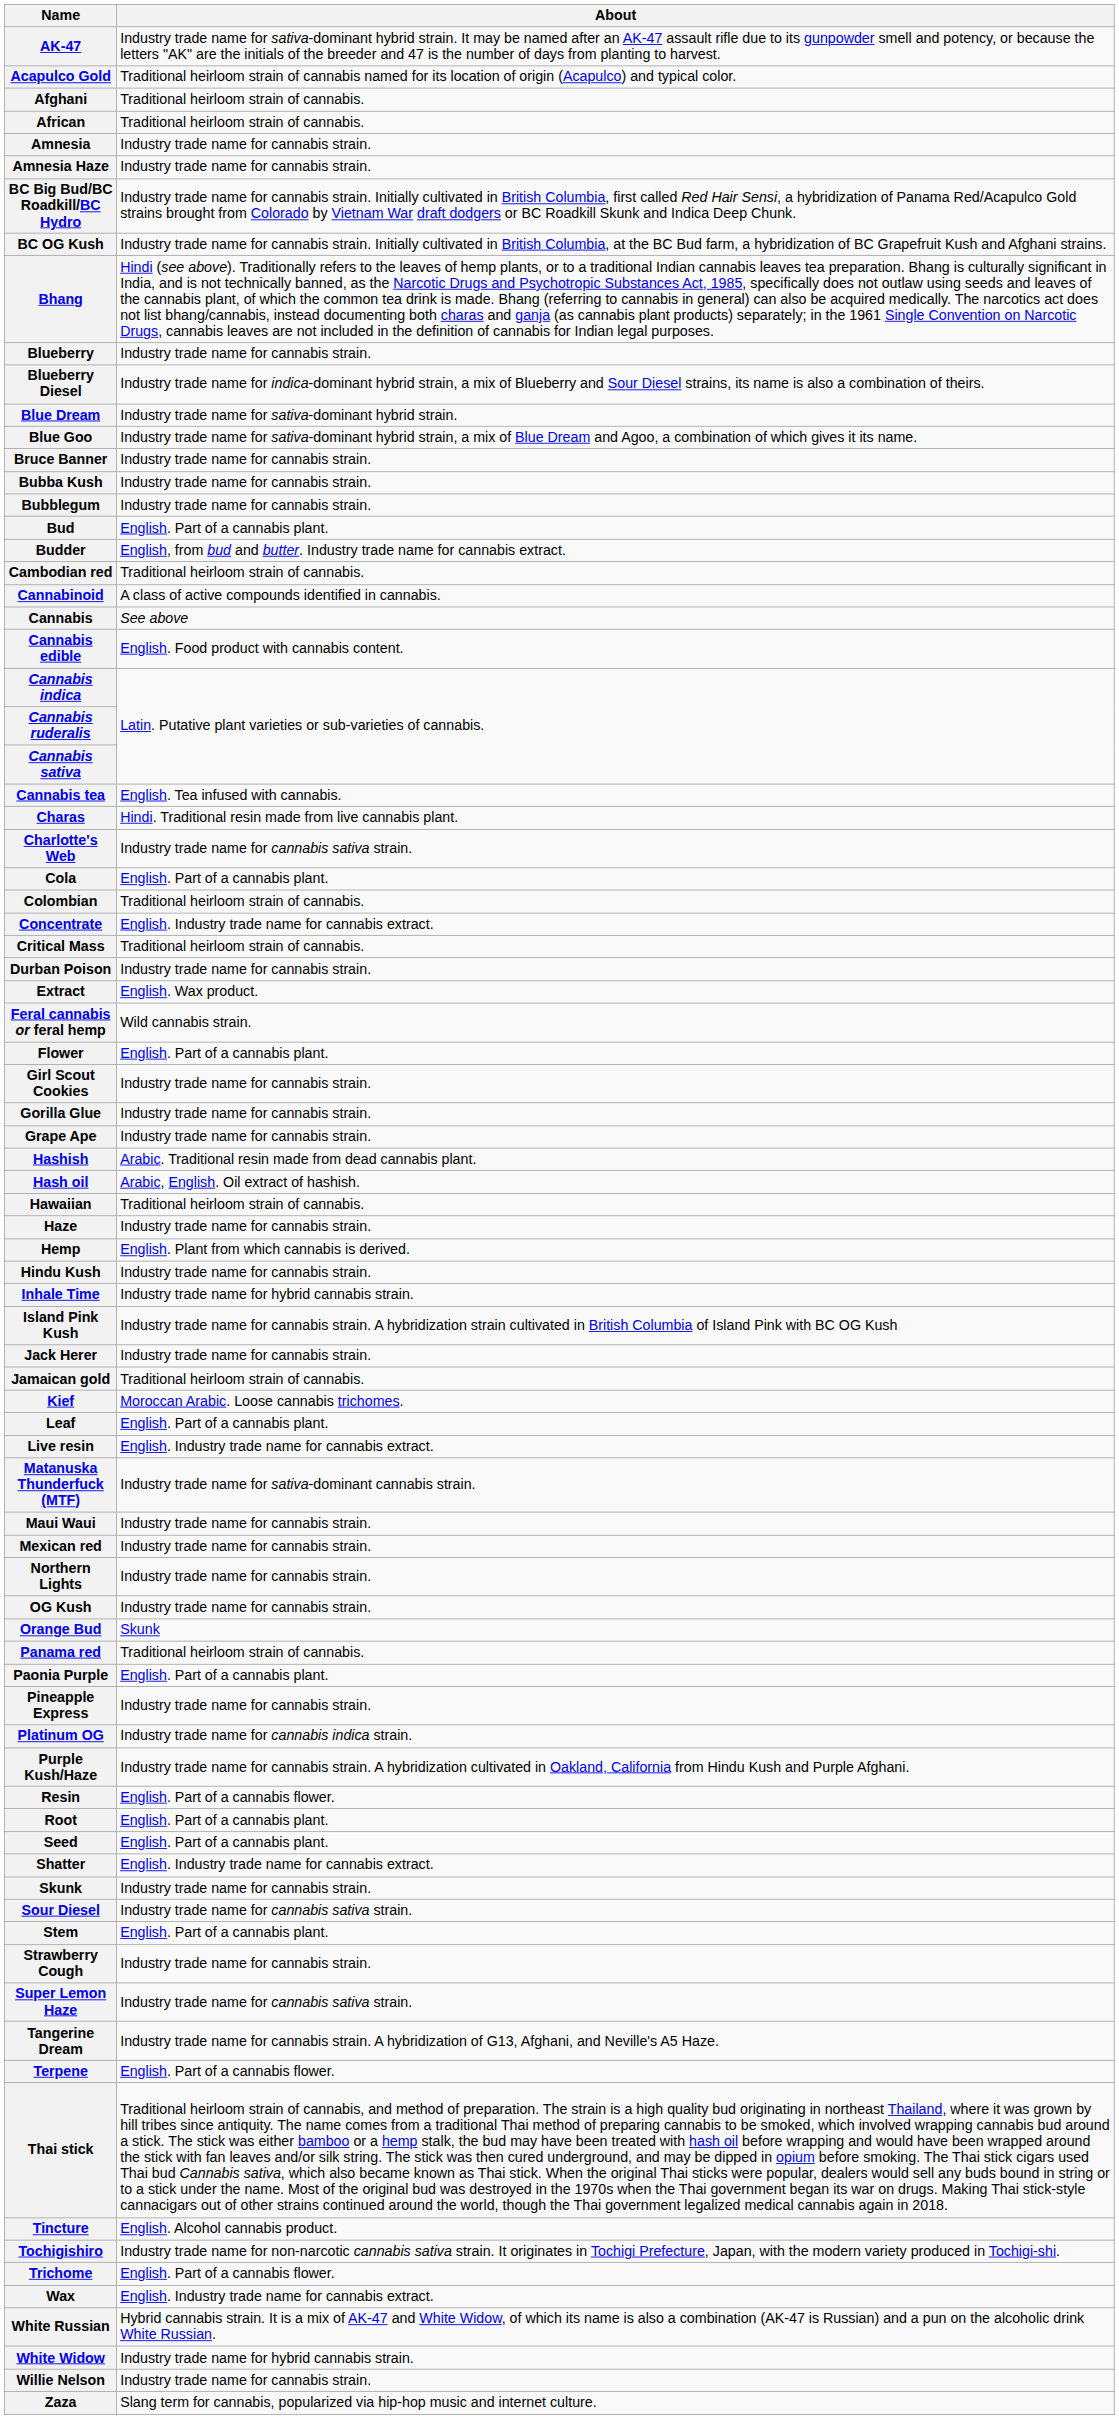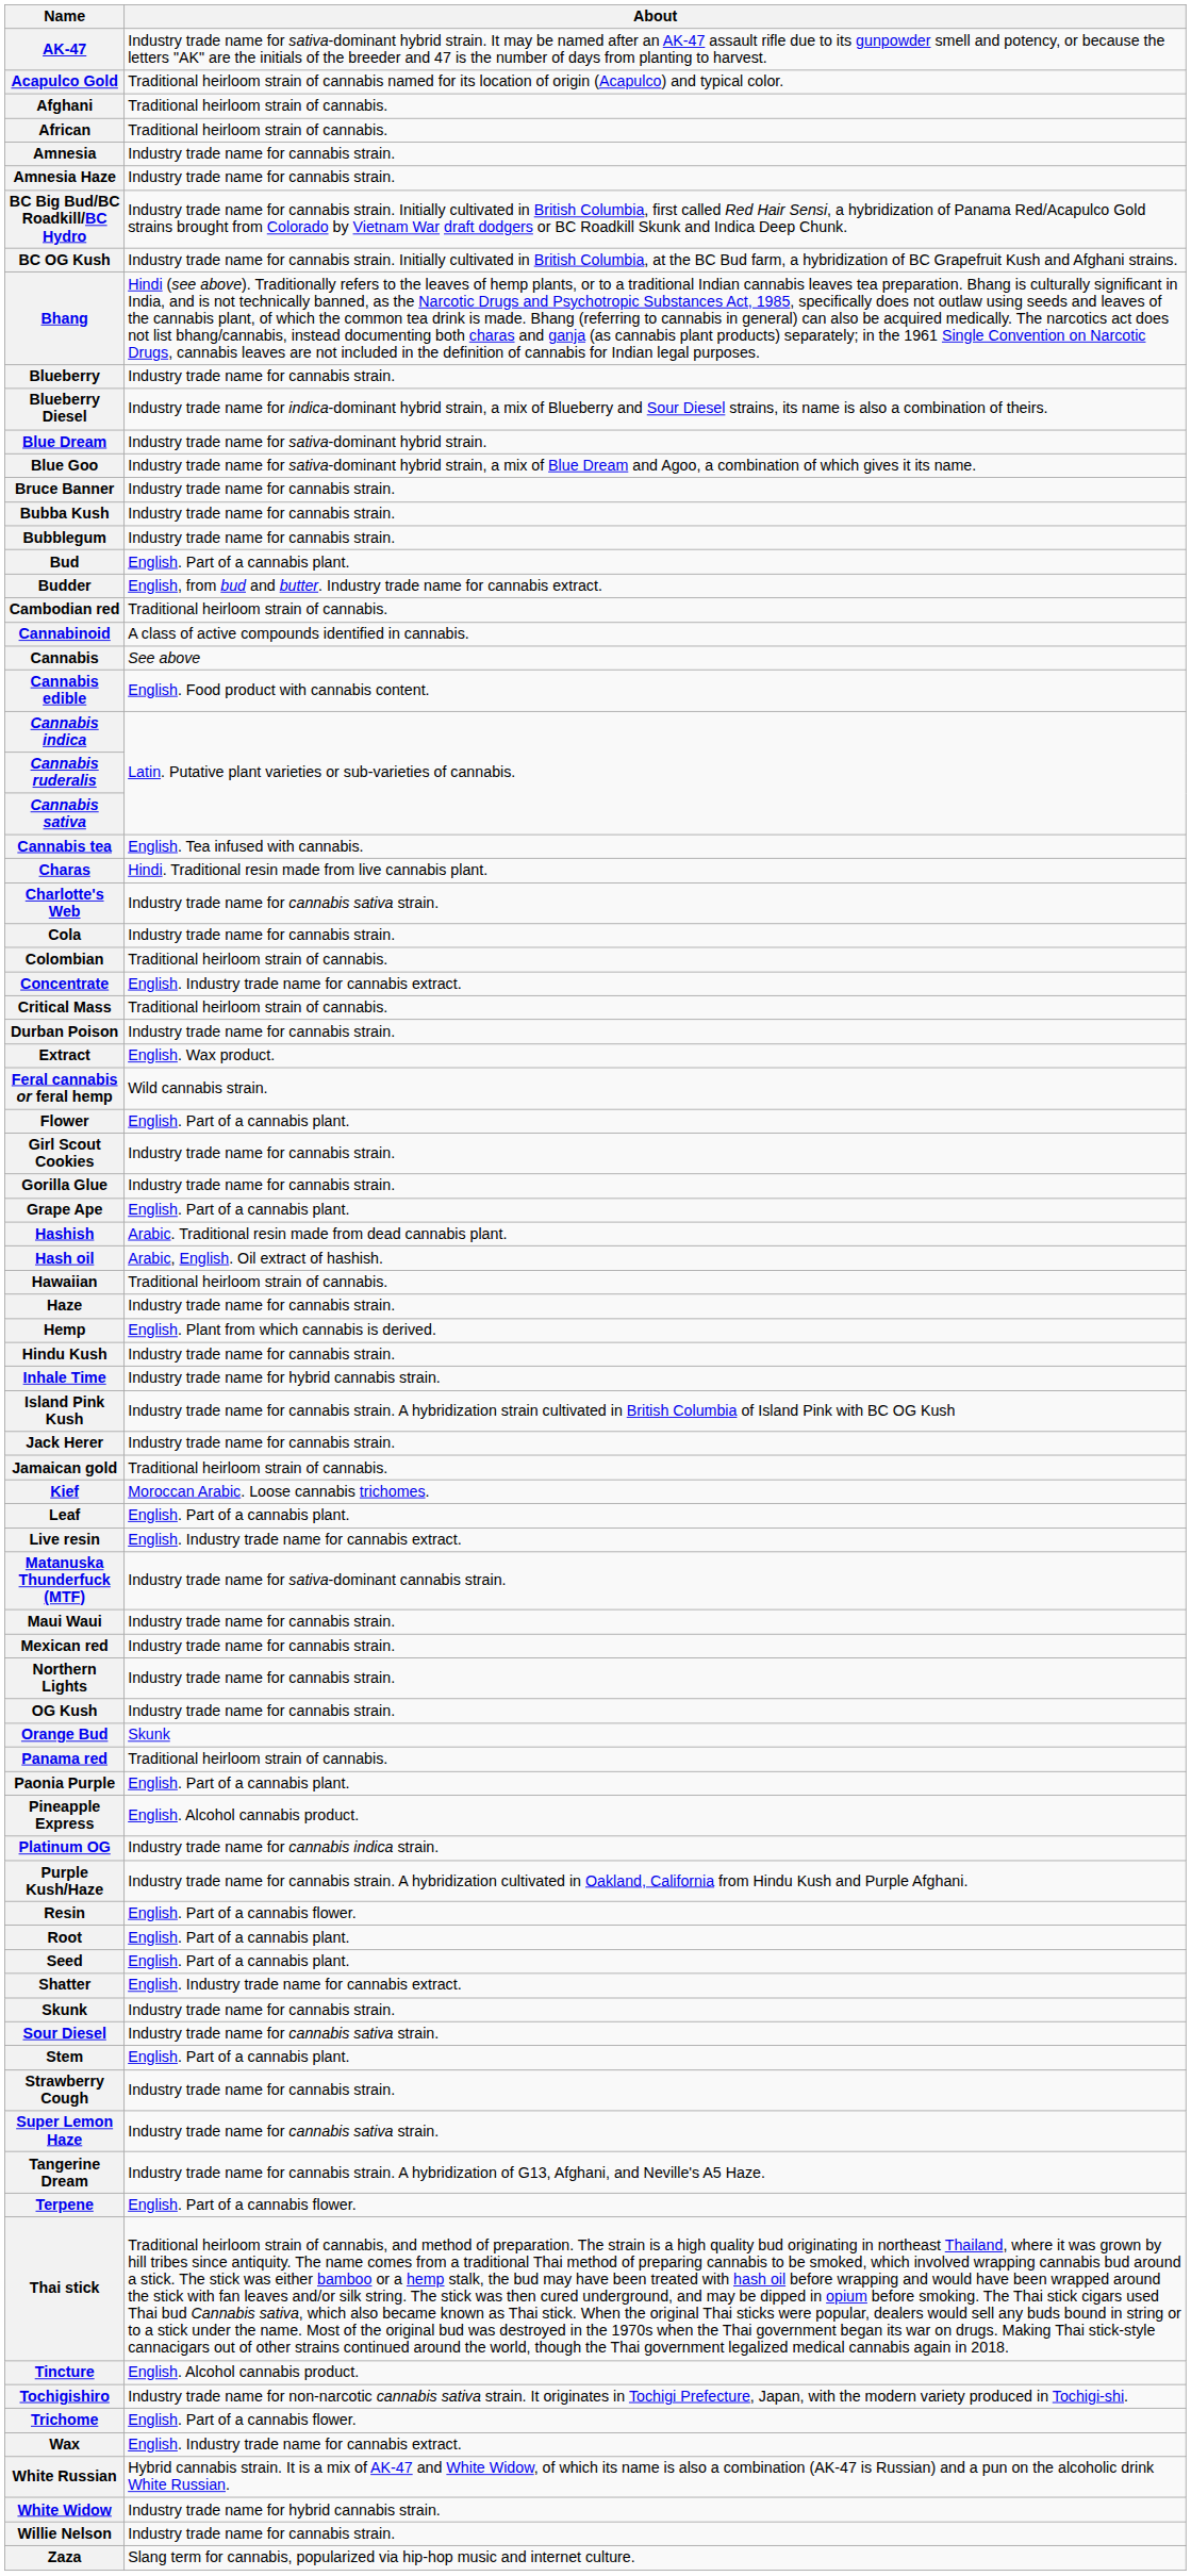 <table class="wikitable mw-collapsible">
 <tr>
 <th>Name</th>
 <th>About</th>
 </tr>
 <tr>
 <th><a href='#'>AK-47</a></th>
 <td>Industry trade name for <em>sativa</em>-dominant hybrid strain. It may be named after an <a href='#'>AK-47</a> assault rifle due to its <a href='#'>gunpowder</a> smell and potency, or because the letters "AK" are the initials of the breeder and 47 is the number of days from planting to harvest.</td>
 </tr>
 <tr>
 <th><a href='#'>Acapulco Gold</a></th>
 <td>Traditional heirloom strain of cannabis named for its location of origin (<a href='#'>Acapulco</a>) and typical color.</td>
 </tr>
 <tr>
 <th>Afghani</th>
 <td>Traditional heirloom strain of cannabis.</td>
 </tr>
 <tr>
 <th>African</th>
 <td>Traditional heirloom strain of cannabis.</td>
 </tr>
 <tr>
 <th>Amnesia</th>
 <td>Industry trade name for cannabis strain.</td>
 </tr>
 <tr>
 <th>Amnesia Haze</th>
 <td>Industry trade name for cannabis strain.</td>
 </tr>
 <tr>
 <th>BC Big Bud/BC Roadkill/<a href='#'>BC Hydro</a></th>
 <td>Industry trade name for cannabis strain. Initially cultivated in <a href='#'>British Columbia</a>, first called <em>Red Hair Sensi</em>, a hybridization of Panama Red/Acapulco Gold strains brought from <a href='#'>Colorado</a> by <a href='#'>Vietnam War</a> <a href='#'>draft dodgers</a> or BC Roadkill Skunk and Indica Deep Chunk.</td>
 </tr>
 <tr>
 <th>BC OG Kush</th>
 <td>Industry trade name for cannabis strain. Initially cultivated in <a href='#'>British Columbia</a>, at the BC Bud farm, a hybridization of BC Grapefruit Kush and Afghani strains.</td>
 </tr>
 <tr>
 <th><a href='#'>Bhang</a></th>
 <td><a href='#'>Hindi</a> (<em>see above</em>). Traditionally refers to the leaves of hemp plants, or to a traditional Indian cannabis leaves tea preparation. Bhang is culturally significant in India, and is not technically banned, as the <a href='#'>Narcotic Drugs and Psychotropic Substances Act, 1985</a>, specifically does not outlaw using seeds and leaves of the cannabis plant, of which the common tea drink is made. Bhang (referring to cannabis in general) can also be acquired medically. The narcotics act does not list bhang/cannabis, instead documenting both <a href='#'>charas</a> and <a href='#'>ganja</a> (as cannabis plant products) separately; in the 1961 <a href='#'>Single Convention on Narcotic Drugs</a>, cannabis leaves are not included in the definition of cannabis for Indian legal purposes.</td>
 </tr>
 <tr>
 <th>Blueberry</th>
 <td>Industry trade name for cannabis strain.</td>
 </tr>
 <tr>
 <th>Blueberry Diesel</th>
 <td>Industry trade name for <em>indica</em>-dominant hybrid strain, a mix of Blueberry and <a href='#'>Sour Diesel</a> strains, its name is also a combination of theirs.</td>
 </tr>
 <tr>
 <th><a href='#'>Blue Dream</a></th>
 <td>Industry trade name for <em>sativa</em>-dominant hybrid strain.</td>
 </tr>
 <tr>
 <th>Blue Goo</th>
 <td>Industry trade name for <em>sativa</em>-dominant hybrid strain, a mix of <a href='#'>Blue Dream</a> and Agoo, a combination of which gives it its name.</td>
 </tr>
 <tr>
 <th>Bruce Banner</th>
 <td>Industry trade name for cannabis strain.</td>
 </tr>
 <tr>
 <th>Bubba Kush</th>
 <td>Industry trade name for cannabis strain.</td>
 </tr>
 <tr>
 <th>Bubblegum</th>
 <td>Industry trade name for cannabis strain.</td>
 </tr>
 <tr>
 <th>Bud</th>
 <td><a href='#'>English</a>. Part of a cannabis plant.</td>
 </tr>
 <tr>
 <th>Budder</th>
 <td><a href='#'>English</a>, from <em><a href='#'>bud</a></em> and <em><a href='#'>butter</a></em>. Industry trade name for cannabis extract.</td>
 </tr>
 <tr>
 <th>Cambodian red</th>
 <td>Traditional heirloom strain of cannabis.</td>
 </tr>
 <tr>
 <th><a href='#'>Cannabinoid</a></th>
 <td>A class of active compounds identified in cannabis.</td>
 </tr>
 <tr>
 <th>Cannabis</th>
 <td><em>See above</em></td>
 </tr>
 <tr>
 <th><a href='#'>Cannabis edible</a></th>
 <td><a href='#'>English</a>. Food product with cannabis content.</td>
 </tr>
 <tr>
 <th><em><a href='#'>Cannabis indica</a></em></th>
 <td rowspan="3"><a href='#'>Latin</a>. Putative plant varieties or sub-varieties of cannabis.<em></em></td>
 </tr>
 <tr>
 <th><em><a href='#'>Cannabis ruderalis</a></em></th>
 </tr>
 <tr>
 <th><em><a href='#'>Cannabis sativa</a></em></th>
 </tr>
 <tr>
 <th><a href='#'>Cannabis tea</a></th>
 <td><a href='#'>English</a>. Tea infused with cannabis.</td>
 </tr>
 <tr>
 <th><a href='#'>Charas</a></th>
 <td><a href='#'>Hindi</a>. Traditional resin made from live cannabis plant.</td>
 </tr>
 <tr>
 <th><a href='#'>Charlotte's Web</a></th>
 <td>Industry trade name for <em>cannabis sativa</em> strain.</td>
 </tr>
 <tr>
 <th>Cola</th>
-<td><a href='#'>English</a>. Part of a cannabis plant.</td>
+<td>Industry trade name for cannabis strain.</td>
 </tr>
 <tr>
 <th>Colombian</th>
 <td>Traditional heirloom strain of cannabis.</td>
 </tr>
 <tr>
 <th><a href='#'>Concentrate</a></th>
 <td><a href='#'>English</a>. Industry trade name for cannabis extract.</td>
 </tr>
 <tr>
 <th>Critical Mass</th>
 <td>Traditional heirloom strain of cannabis.</td>
 </tr>
 <tr>
 <th>Durban Poison</th>
 <td>Industry trade name for cannabis strain.</td>
 </tr>
 <tr>
 <th>Extract</th>
 <td><a href='#'>English</a>. Wax product.</td>
 </tr>
 <tr>
 <th><a href='#'>Feral cannabis</a> <em>or</em> feral hemp</th>
 <td>Wild cannabis strain.</td>
 </tr>
 <tr>
 <th>Flower</th>
 <td><a href='#'>English</a>. Part of a cannabis plant.</td>
 </tr>
 <tr>
 <th>Girl Scout Cookies</th>
 <td>Industry trade name for cannabis strain.</td>
 </tr>
 <tr>
 <th>Gorilla Glue</th>
 <td>Industry trade name for cannabis strain.</td>
 </tr>
 <tr>
 <th>Grape Ape</th>
-<td>Industry trade name for cannabis strain.</td>
+<td><a href='#'>English</a>. Part of a cannabis plant.</td>
 </tr>
 <tr>
 <th><a href='#'>Hashish</a></th>
 <td><a href='#'>Arabic</a>. Traditional resin made from dead cannabis plant.</td>
 </tr>
 <tr>
 <th><a href='#'>Hash oil</a></th>
 <td><a href='#'>Arabic</a>, <a href='#'>English</a>. Oil extract of hashish.</td>
 </tr>
 <tr>
 <th>Hawaiian</th>
 <td>Traditional heirloom strain of cannabis.</td>
 </tr>
 <tr>
 <th>Haze</th>
 <td>Industry trade name for cannabis strain.</td>
 </tr>
 <tr>
 <th>Hemp</th>
 <td><a href='#'>English</a>. Plant from which cannabis is derived.<em></em></td>
 </tr>
 <tr>
 <th>Hindu Kush</th>
 <td>Industry trade name for cannabis strain.</td>
 </tr>
 <tr>
 <th><a href='#'>Inhale Time</a></th>
 <td>Industry trade name for hybrid cannabis strain.</td>
 </tr>
 <tr>
 <th>Island Pink Kush</th>
 <td>Industry trade name for cannabis strain. A hybridization strain cultivated in <a href='#'>British Columbia</a> of Island Pink with BC OG Kush</td>
 </tr>
 <tr>
 <th>Jack Herer</th>
 <td>Industry trade name for cannabis strain.</td>
 </tr>
 <tr>
 <th>Jamaican gold</th>
 <td>Traditional heirloom strain of cannabis.</td>
 </tr>
 <tr>
 <th><a href='#'>Kief</a></th>
 <td><a href='#'>Moroccan Arabic</a>. Loose cannabis <a href='#'>trichomes</a>.</td>
 </tr>
 <tr>
 <th>Leaf</th>
 <td><a href='#'>English</a>. Part of a cannabis plant.</td>
 </tr>
 <tr>
 <th>Live resin</th>
 <td><a href='#'>English</a>. Industry trade name for cannabis extract.</td>
 </tr>
 <tr>
 <th><a href='#'>Matanuska Thunderfuck (MTF)</a></th>
 <td>Industry trade name for <em>sativa</em>-dominant cannabis strain.</td>
 </tr>
 <tr>
 <th>Maui Waui</th>
 <td>Industry trade name for cannabis strain.</td>
 </tr>
 <tr>
 <th>Mexican red</th>
 <td>Industry trade name for cannabis strain.</td>
 </tr>
 <tr>
 <th>Northern Lights</th>
 <td>Industry trade name for cannabis strain.</td>
 </tr>
 <tr>
 <th>OG Kush</th>
 <td>Industry trade name for cannabis strain.</td>
 </tr>
 <tr>
 <th><a href='#'>Orange Bud</a></th>
 <td><a href='#'>Skunk</a></td>
 </tr>
 <tr>
 <th><a href='#'>Panama red</a></th>
 <td>Traditional heirloom strain of cannabis.</td>
 </tr>
 <tr>
 <th>Paonia Purple</th>
 <td><a href='#'>English</a>. Part of a cannabis plant.</td>
 </tr>
 <tr>
 <th>Pineapple Express</th>
-<td>Industry trade name for cannabis strain.</td>
+<td><a href='#'>English</a>. Alcohol cannabis product.</td>
 </tr>
 <tr>
 <th><a href='#'>Platinum OG</a></th>
 <td>Industry trade name for <em>cannabis indica</em> strain.</td>
 </tr>
 <tr>
 <th>Purple Kush/Haze</th>
 <td>Industry trade name for cannabis strain. A hybridization cultivated in <a href='#'>Oakland, California</a> from Hindu Kush and Purple Afghani.</td>
 </tr>
 <tr>
 <th>Resin</th>
 <td><a href='#'>English</a>. Part of a cannabis flower.</td>
 </tr>
 <tr>
 <th>Root</th>
 <td><a href='#'>English</a>. Part of a cannabis plant.</td>
 </tr>
 <tr>
 <th>Seed</th>
 <td><a href='#'>English</a>. Part of a cannabis plant.</td>
 </tr>
 <tr>
 <th>Shatter</th>
 <td><a href='#'>English</a>. Industry trade name for cannabis extract.</td>
 </tr>
 <tr>
 <th>Skunk</th>
 <td>Industry trade name for cannabis strain.</td>
 </tr>
 <tr>
 <th><a href='#'>Sour Diesel</a></th>
 <td>Industry trade name for <em>cannabis sativa</em> strain.</td>
 </tr>
 <tr>
 <th>Stem</th>
 <td><a href='#'>English</a>. Part of a cannabis plant.</td>
 </tr>
 <tr>
 <th>Strawberry Cough</th>
 <td>Industry trade name for cannabis strain.</td>
 </tr>
 <tr>
 <th><a href='#'>Super Lemon Haze</a></th>
 <td>Industry trade name for <em>cannabis sativa</em> strain.</td>
 </tr>
 <tr>
 <th>Tangerine Dream</th>
 <td>Industry trade name for cannabis strain. A hybridization of G13, Afghani, and Neville's A5 Haze.</td>
 </tr>
 <tr>
 <th><a href='#'>Terpene</a></th>
 <td><a href='#'>English</a>. Part of a cannabis flower.</td>
 </tr>
 <tr id="Thai stick">
 <th>Thai stick</th>
 <td><br>Traditional heirloom strain of cannabis, and method of preparation. The strain is a high quality bud originating in northeast <a href='#'>Thailand</a>, where it was grown by hill tribes since antiquity. The name comes from a traditional Thai method of preparing cannabis to be smoked, which involved wrapping cannabis bud around a stick. The stick was either <a href='#'>bamboo</a> or a <a href='#'>hemp</a> stalk, the bud may have been treated with <a href='#'>hash oil</a> before wrapping and would have been wrapped around the stick with fan leaves and/or silk string. The stick was then cured underground, and may be dipped in <a href='#'>opium</a> before smoking. The Thai stick cigars used Thai bud <em>Cannabis sativa</em>, which also became known as Thai stick. When the original Thai sticks were popular, dealers would sell any buds bound in string or to a stick under the name. Most of the original bud was destroyed in the 1970s when the Thai government began its war on drugs. Making Thai stick-style cannacigars out of other strains continued around the world, though the Thai government legalized medical cannabis again in 2018.</td>
 </tr>
 <tr>
 <th><a href='#'>Tincture</a></th>
 <td><a href='#'>English</a>. Alcohol cannabis product.</td>
 </tr>
 <tr>
 <th><a href='#'>Tochigishiro</a></th>
 <td>Industry trade name for non-narcotic <em>cannabis sativa</em> strain. It originates in <a href='#'>Tochigi Prefecture</a>, Japan, with the modern variety produced in <a href='#'>Tochigi-shi</a>.</td>
 </tr>
 <tr>
 <th><a href='#'>Trichome</a></th>
 <td><a href='#'>English</a>. Part of a cannabis flower.</td>
 </tr>
 <tr>
 <th>Wax</th>
 <td><a href='#'>English</a>. Industry trade name for cannabis extract.</td>
 </tr>
 <tr>
 <th>White Russian</th>
 <td>Hybrid cannabis strain. It is a mix of <a href='#'>AK-47</a> and <a href='#'>White Widow</a>, of which its name is also a combination (AK-47 is Russian) and a pun on the alcoholic drink <a href='#'>White Russian</a>.</td>
 </tr>
 <tr>
 <th><a href='#'>White Widow</a></th>
 <td>Industry trade name for hybrid cannabis strain.</td>
 </tr>
 <tr>
 <th>Willie Nelson</th>
 <td>Industry trade name for cannabis strain.</td>
 </tr>
 <tr>
 <th>Zaza</th>
 <td>Slang term for cannabis, popularized via hip-hop music and internet culture.</td>
 </tr>
 </table>
